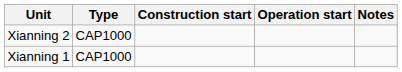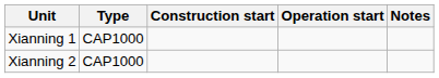 <table class="wikitable">
 <tr>
 <th>Unit</th>
 <th>Type</th>
 <th>Construction start</th>
 <th>Operation start</th>
 <th>Notes</th>
 </tr>
 <tr>
+<td>Xianning 1</td>
+<td>CAP1000</td>
+<td></td>
+<td></td>
+<td></td>
+</tr>
+<tr>
 <td>Xianning 2</td>
 <td>CAP1000</td>
 <td></td>
 <td><em> </em></td>
 <td></td>
 </tr>
-<tr>
-<td>Xianning 1</td>
-<td>CAP1000</td>
-<td></td>
-<td></td>
-<td></td>
-</tr>
 </table>
